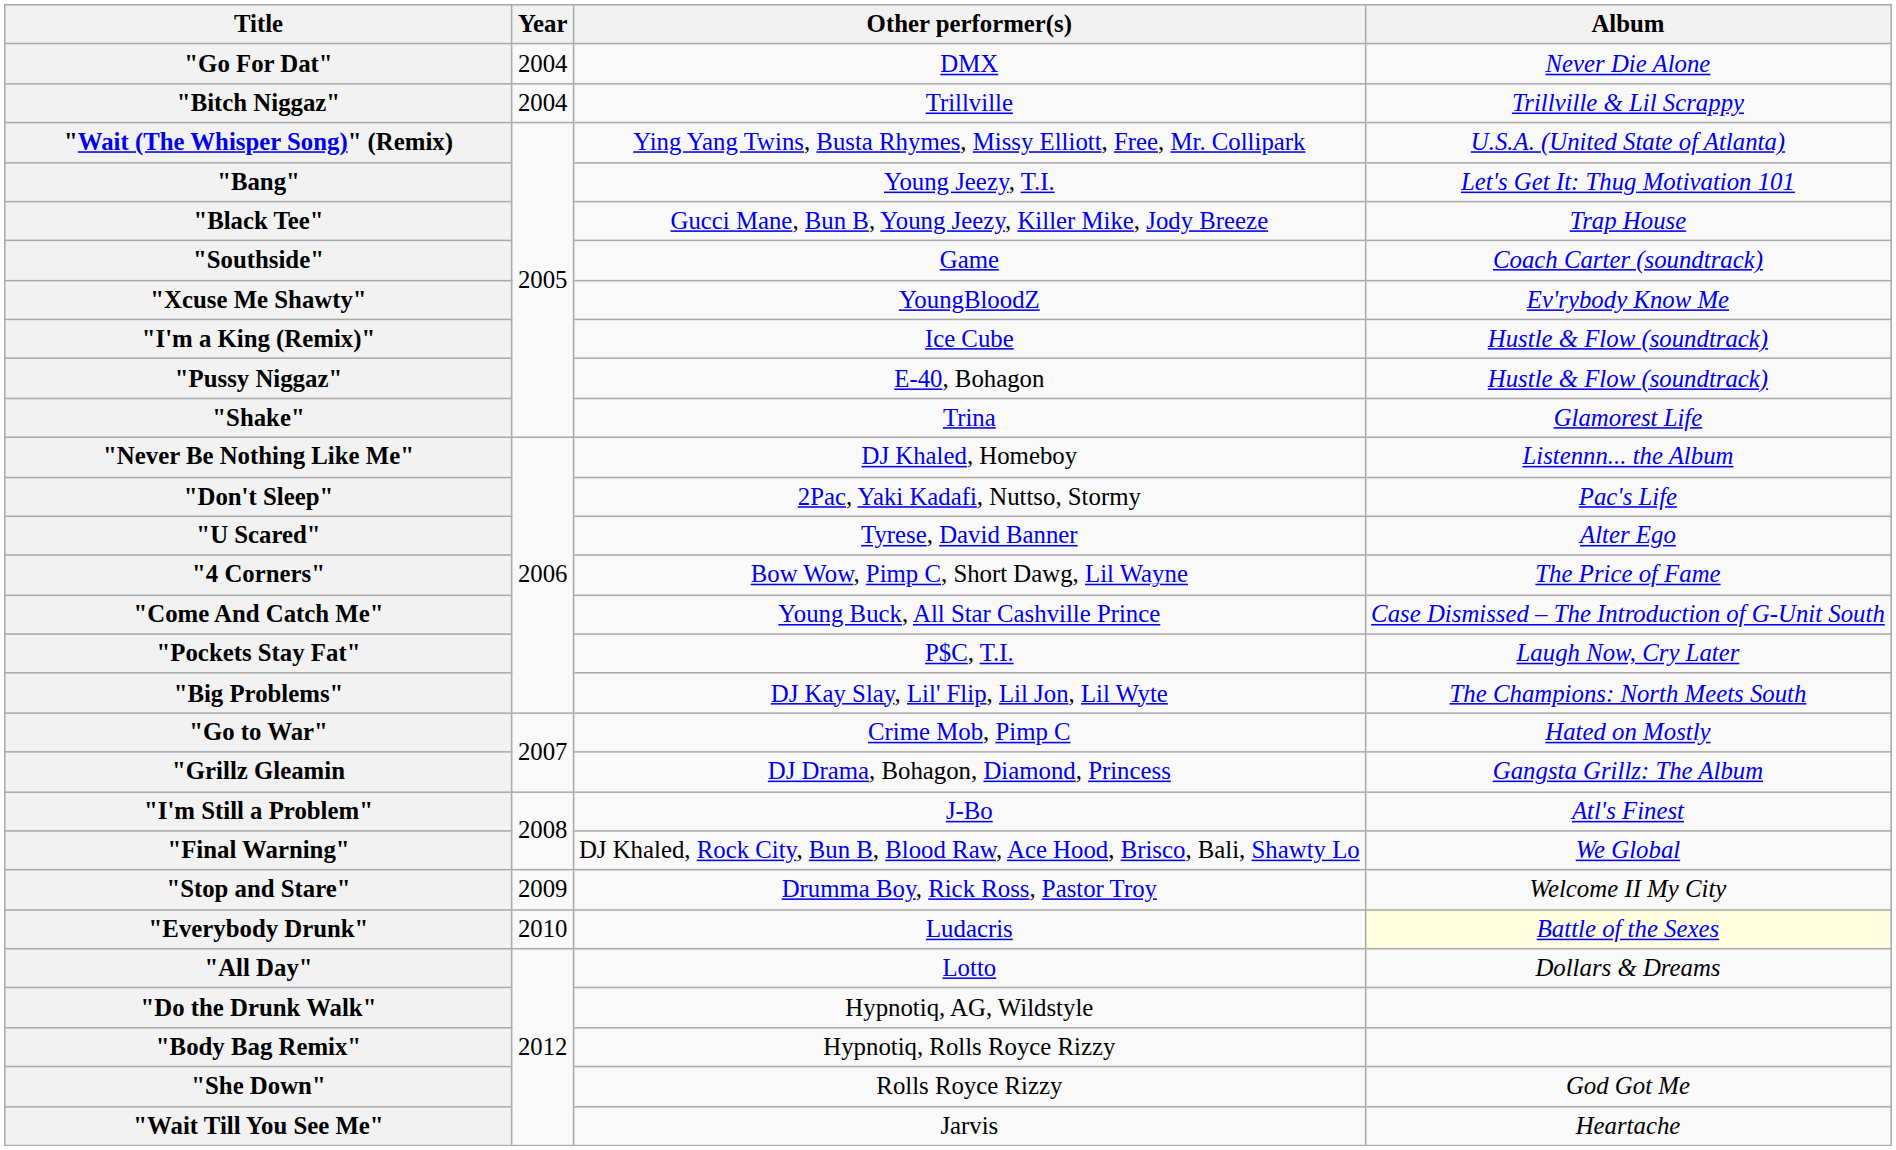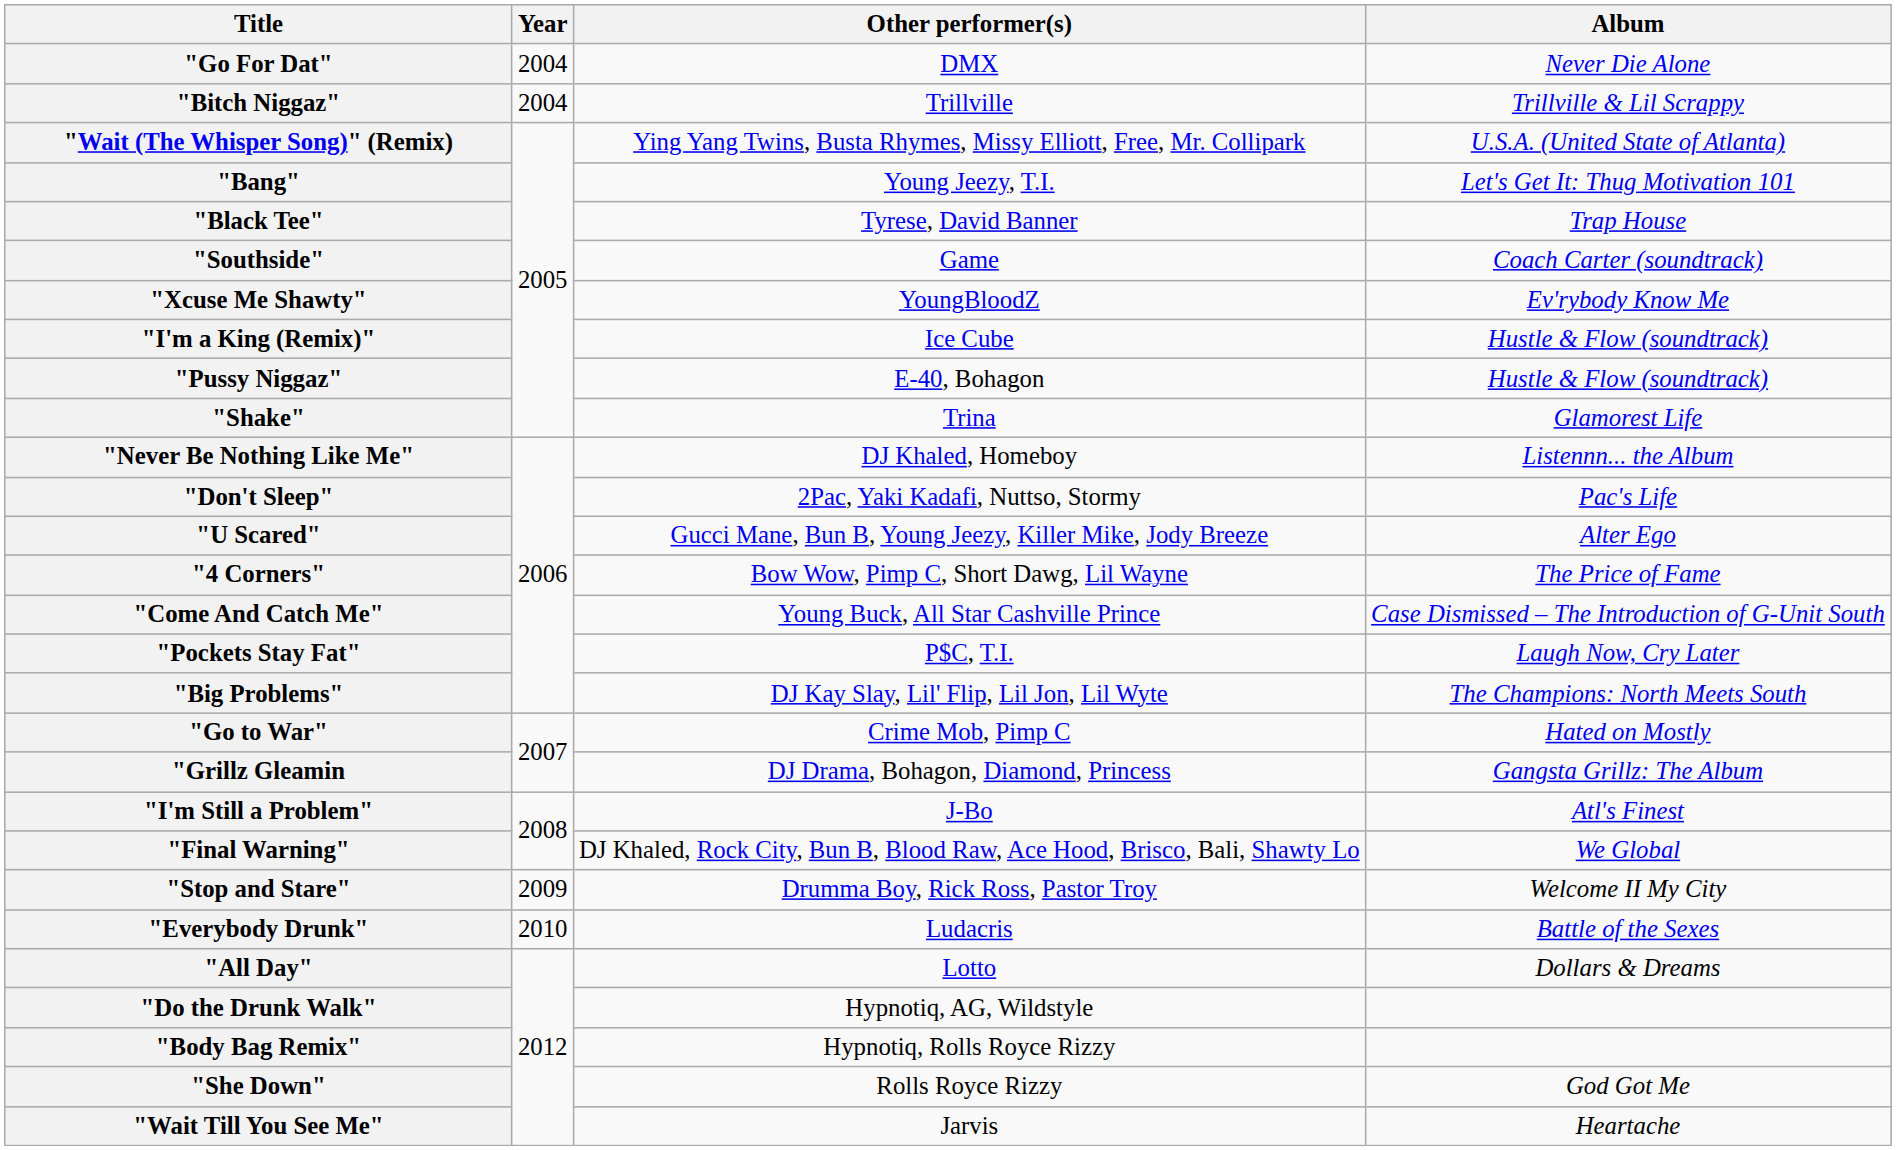 <table class="wikitable plainrowheaders" style="text-align:center;">
 <tr>
 <th scope="col" style="width:20em;">Title</th>
 <th scope="col">Year</th>
 <th scope="col">Other performer(s)</th>
 <th scope="col">Album</th>
 </tr>
 <tr>
 <th scope="row">"Go For Dat"</th>
 <td>2004</td>
 <td><a href='#'>DMX</a></td>
 <td><em><a href='#'>Never Die Alone</a></em></td>
 </tr>
 <tr>
 <th scope="row">"Bitch Niggaz"</th>
 <td>2004</td>
 <td><a href='#'>Trillville</a></td>
 <td><em><a href='#'>Trillville & Lil Scrappy</a></em></td>
 </tr>
 <tr>
 <th scope="row">"<a href='#'>Wait (The Whisper Song)</a>" (Remix)</th>
 <td rowspan="8">2005</td>
 <td><a href='#'>Ying Yang Twins</a>, <a href='#'>Busta Rhymes</a>, <a href='#'>Missy Elliott</a>, <a href='#'>Free</a>, <a href='#'>Mr. Collipark</a></td>
 <td><em><a href='#'>U.S.A. (United State of Atlanta)</a></em></td>
 </tr>
 <tr>
 <th scope="row">"Bang"</th>
 <td><a href='#'>Young Jeezy</a>, <a href='#'>T.I.</a></td>
 <td><em><a href='#'>Let's Get It: Thug Motivation 101</a></em></td>
 </tr>
 <tr>
 <th scope="row">"Black Tee"</th>
-<td><a href='#'>Gucci Mane</a>, <a href='#'>Bun B</a>, <a href='#'>Young Jeezy</a>, <a href='#'>Killer Mike</a>, <a href='#'>Jody Breeze</a></td>
+<td><a href='#'>Tyrese</a>, <a href='#'>David Banner</a></td>
 <td><em><a href='#'>Trap House</a></em></td>
 </tr>
 <tr>
 <th scope="row">"Southside"</th>
 <td><a href='#'>Game</a></td>
 <td><em><a href='#'>Coach Carter (soundtrack)</a></em></td>
 </tr>
 <tr>
 <th scope="row">"Xcuse Me Shawty"</th>
 <td><a href='#'>YoungBloodZ</a></td>
 <td><em><a href='#'>Ev'rybody Know Me</a></em></td>
 </tr>
 <tr>
 <th scope="row">"I'm a King (Remix)"</th>
 <td><a href='#'>Ice Cube</a></td>
 <td><em><a href='#'>Hustle & Flow (soundtrack)</a></em></td>
 </tr>
 <tr>
 <th scope="row">"Pussy Niggaz"</th>
 <td><a href='#'>E-40</a>, Bohagon</td>
 <td><em><a href='#'>Hustle & Flow (soundtrack)</a></em></td>
 </tr>
 <tr>
 <th scope="row">"Shake"</th>
 <td><a href='#'>Trina</a></td>
 <td><em><a href='#'>Glamorest Life</a></em></td>
 </tr>
 <tr>
 <th scope="row">"Never Be Nothing Like Me"</th>
 <td rowspan="7">2006</td>
 <td><a href='#'>DJ Khaled</a>, Homeboy</td>
 <td><em><a href='#'>Listennn... the Album</a></em></td>
 </tr>
 <tr>
 <th scope="row">"Don't Sleep"</th>
 <td><a href='#'>2Pac</a>, <a href='#'>Yaki Kadafi</a>, Nuttso, Stormy</td>
 <td><em><a href='#'>Pac's Life</a></em></td>
 </tr>
 <tr>
 <th scope="row">"U Scared"</th>
-<td><a href='#'>Tyrese</a>, <a href='#'>David Banner</a></td>
+<td><a href='#'>Gucci Mane</a>, <a href='#'>Bun B</a>, <a href='#'>Young Jeezy</a>, <a href='#'>Killer Mike</a>, <a href='#'>Jody Breeze</a></td>
 <td><em><a href='#'>Alter Ego</a></em></td>
 </tr>
 <tr>
 <th scope="row">"4 Corners"</th>
 <td><a href='#'>Bow Wow</a>, <a href='#'>Pimp C</a>, Short Dawg, <a href='#'>Lil Wayne</a></td>
 <td><em><a href='#'>The Price of Fame</a></em></td>
 </tr>
 <tr>
 <th scope="row">"Come And Catch Me"</th>
 <td><a href='#'>Young Buck</a>, <a href='#'>All Star Cashville Prince</a></td>
 <td><em><a href='#'>Case Dismissed – The Introduction of G-Unit South</a></em></td>
 </tr>
 <tr>
 <th scope="row">"Pockets Stay Fat"</th>
 <td><a href='#'>P$C</a>, <a href='#'>T.I.</a></td>
 <td><em><a href='#'>Laugh Now, Cry Later</a></em></td>
 </tr>
 <tr>
 <th scope="row">"Big Problems"</th>
 <td><a href='#'>DJ Kay Slay</a>, <a href='#'>Lil' Flip</a>, <a href='#'>Lil Jon</a>, <a href='#'>Lil Wyte</a></td>
 <td><em><a href='#'>The Champions: North Meets South</a></em></td>
 </tr>
 <tr>
 <th scope="row">"Go to War"</th>
 <td rowspan="2">2007</td>
 <td><a href='#'>Crime Mob</a>, <a href='#'>Pimp C</a></td>
 <td><em><a href='#'>Hated on Mostly</a></em></td>
 </tr>
 <tr>
 <th scope="row">"Grillz Gleamin</th>
 <td><a href='#'>DJ Drama</a>, Bohagon, <a href='#'>Diamond</a>, <a href='#'>Princess</a></td>
 <td><em><a href='#'>Gangsta Grillz: The Album</a></em></td>
 </tr>
 <tr>
 <th scope="row">"I'm Still a Problem"</th>
 <td rowspan="2">2008</td>
 <td><a href='#'>J-Bo</a></td>
 <td><em><a href='#'>Atl's Finest</a></em></td>
 </tr>
 <tr>
 <th scope="row">"Final Warning"</th>
 <td>DJ Khaled, <a href='#'>Rock City</a>, <a href='#'>Bun B</a>, <a href='#'>Blood Raw</a>, <a href='#'>Ace Hood</a>, <a href='#'>Brisco</a>, Bali, <a href='#'>Shawty Lo</a></td>
 <td><em><a href='#'>We Global</a></em></td>
 </tr>
 <tr>
 <th scope="row">"Stop and Stare"</th>
 <td>2009</td>
 <td><a href='#'>Drumma Boy</a>, <a href='#'>Rick Ross</a>, <a href='#'>Pastor Troy</a></td>
 <td><em>Welcome II My City</em></td>
 </tr>
 <tr>
 <th scope="row">"Everybody Drunk"</th>
 <td>2010</td>
 <td><a href='#'>Ludacris</a></td>
-<td style="background: lightyellow;"><em><a href='#'>Battle of the Sexes</a></em></td>
+<td><em><a href='#'>Battle of the Sexes</a></em></td>
 </tr>
 <tr>
 <th scope="row">"All Day"</th>
 <td rowspan="5">2012</td>
 <td><a href='#'>Lotto</a></td>
 <td><em>Dollars & Dreams</em></td>
 </tr>
 <tr>
 <th scope="row">"Do the Drunk Walk"</th>
 <td>Hypnotiq, AG, Wildstyle</td>
 <td></td>
 </tr>
 <tr>
 <th scope="row">"Body Bag Remix"</th>
 <td>Hypnotiq, Rolls Royce Rizzy</td>
 <td></td>
 </tr>
 <tr>
 <th scope="row">"She Down"</th>
 <td>Rolls Royce Rizzy</td>
 <td><em>God Got Me</em></td>
 </tr>
 <tr>
 <th scope="row">"Wait Till You See Me"</th>
 <td>Jarvis</td>
 <td><em>Heartache</em></td>
 </tr>
 </table>
